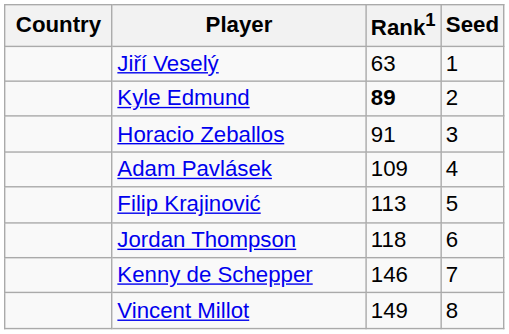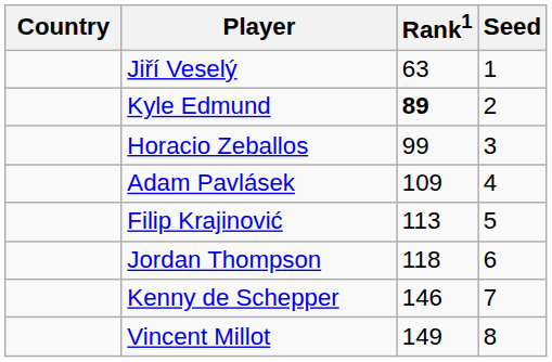 <table class="sortable wikitable">
 <tr>
 <th width="70">Country</th>
 <th width="175">Player</th>
 <th>Rank<sup>1</sup></th>
 <th>Seed</th>
 </tr>
 <tr>
 <td></td>
 <td><a href='#'>Jiří Veselý</a></td>
 <td>63</td>
 <td>1</td>
 </tr>
 <tr>
 <td></td>
 <td><a href='#'>Kyle Edmund</a></td>
 <td><strong>89</strong></td>
 <td>2</td>
 </tr>
 <tr>
 <td></td>
 <td><a href='#'>Horacio Zeballos</a></td>
-<td>91</td>
+<td>99</td>
 <td>3</td>
 </tr>
 <tr>
 <td></td>
 <td><a href='#'>Adam Pavlásek</a></td>
 <td>109</td>
 <td>4</td>
 </tr>
 <tr>
 <td></td>
 <td><a href='#'>Filip Krajinović</a></td>
 <td>113</td>
 <td>5</td>
 </tr>
 <tr>
 <td></td>
 <td><a href='#'>Jordan Thompson</a></td>
 <td>118</td>
 <td>6</td>
 </tr>
 <tr>
 <td></td>
 <td><a href='#'>Kenny de Schepper</a></td>
 <td>146</td>
 <td>7</td>
 </tr>
 <tr>
 <td></td>
 <td><a href='#'>Vincent Millot</a></td>
 <td>149</td>
 <td>8</td>
 </tr>
 </table>
